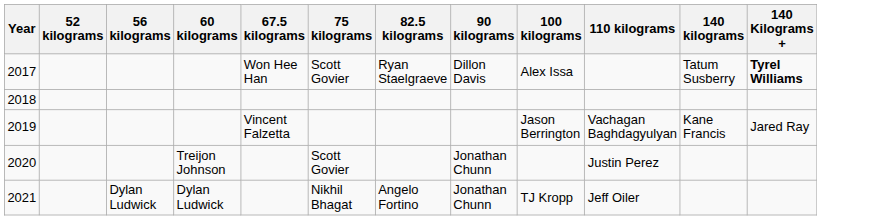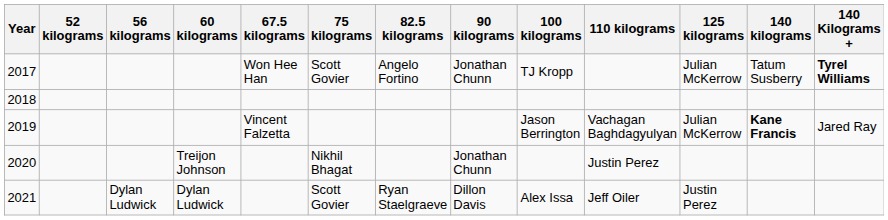 <table class="sortable wikitable" style="margin:auto;">
 <tr>
 <th>Year</th>
 <th>52 kilograms</th>
 <th>56 kilograms</th>
 <th>60 kilograms</th>
 <th>67.5 kilograms</th>
 <th>75 kilograms</th>
 <th>82.5 kilograms</th>
 <th>90 kilograms</th>
 <th>100 kilograms</th>
 <th>110 kilograms</th>
+<th>125 kilograms</th>
 <th>140 kilograms</th>
 <th>140 Kilograms +</th>
 </tr>
 <tr>
 <td>2017</td>
 <td></td>
 <td></td>
 <td></td>
 <td>Won Hee Han</td>
 <td> Scott Govier</td>
-<td> Ryan Staelgraeve</td>
-<td> Dillon Davis</td>
-<td> Alex Issa</td>
+<td> Angelo Fortino</td>
+<td> Jonathan Chunn</td>
+<td> TJ Kropp</td>
 <td></td>
+<td> Julian McKerrow</td>
 <td> Tatum Susberry</td>
 <td><strong> Tyrel Williams</strong></td>
 </tr>
 <tr>
 <td>2018</td>
+<td></td>
 <td></td>
 <td></td>
 <td></td>
 <td></td>
 <td></td>
 <td></td>
 <td></td>
 <td></td>
 <td></td>
 <td></td>
 <td></td>
 </tr>
 <tr>
 <td>2019</td>
 <td></td>
 <td></td>
 <td></td>
 <td> Vincent Falzetta</td>
 <td></td>
 <td></td>
 <td></td>
 <td> Jason Berrington</td>
 <td> Vachagan Baghdagyulyan</td>
-<td> Kane Francis</td>
+<td> Julian McKerrow</td>
+<td><strong> Kane Francis</strong></td>
 <td> Jared Ray</td>
 </tr>
 <tr>
 <td>2020</td>
 <td></td>
 <td></td>
 <td> Treijon Johnson</td>
 <td></td>
-<td> Scott Govier</td>
+<td> Nikhil Bhagat</td>
 <td></td>
 <td> Jonathan Chunn</td>
 <td></td>
 <td> Justin Perez</td>
+<td></td>
 <td></td>
 <td></td>
 </tr>
 <tr>
 <td>2021</td>
 <td></td>
 <td> Dylan Ludwick</td>
 <td> Dylan Ludwick</td>
 <td></td>
-<td> Nikhil Bhagat</td>
-<td> Angelo Fortino</td>
-<td> Jonathan Chunn</td>
-<td> TJ Kropp</td>
+<td> Scott Govier</td>
+<td> Ryan Staelgraeve</td>
+<td> Dillon Davis</td>
+<td> Alex Issa</td>
 <td> Jeff Oiler</td>
+<td> Justin Perez</td>
 <td></td>
 <td></td>
 </tr>
 </table>
